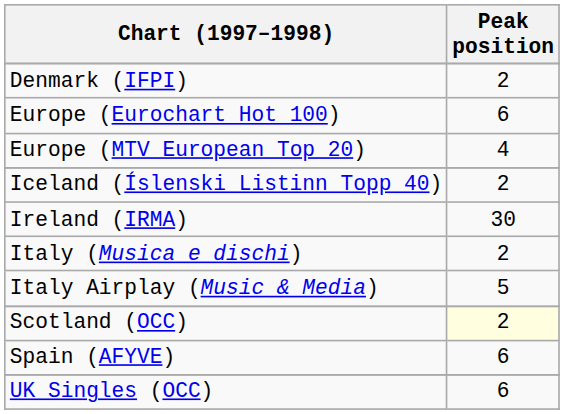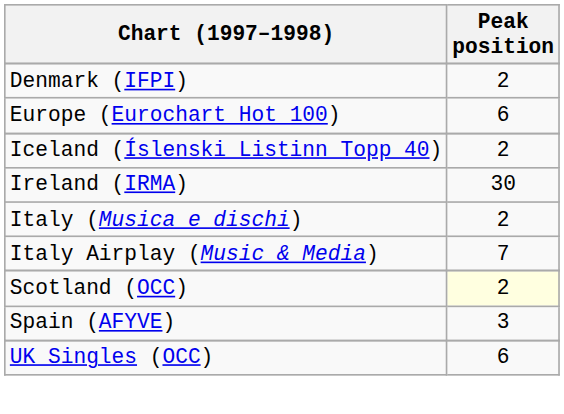 <table class="wikitable sortable">
 <tr>
 <th>Chart (1997–1998)</th>
 <th>Peak<br>position</th>
 </tr>
 <tr>
 </tr>
 <tr>
 </tr>
 <tr>
 </tr>
 <tr>
 <td>Denmark (<a href='#'>IFPI</a>)</td>
 <td align="center">2</td>
 </tr>
 <tr>
 <td>Europe (<a href='#'>Eurochart Hot 100</a>)</td>
 <td style="text-align:center;">6</td>
 </tr>
 <tr>
-<td>Europe (<a href='#'>MTV European Top 20</a>)</td>
-<td align="center">4</td>
-</tr>
-<tr>
 </tr>
 <tr>
 </tr>
 <tr>
 <td>Iceland (<a href='#'>Íslenski Listinn Topp 40</a>)</td>
 <td align="center">2</td>
 </tr>
 <tr>
 <td>Ireland (<a href='#'>IRMA</a>)</td>
 <td align="center">30</td>
 </tr>
 <tr>
 <td>Italy (<em><a href='#'>Musica e dischi</a></em>)</td>
 <td align="center">2</td>
 </tr>
 <tr>
 <td>Italy Airplay (<em><a href='#'>Music & Media</a></em>)</td>
-<td align="center">5</td>
+<td align="center">7</td>
 </tr>
 <tr>
 </tr>
 <tr>
 </tr>
 <tr>
 </tr>
 <tr>
 </tr>
 <tr>
 <td>Scotland (<a href='#'>OCC</a>)</td>
 <td align="center" style="background: lightyellow;">2</td>
 </tr>
 <tr>
 <td>Spain (<a href='#'>AFYVE</a>)</td>
-<td align="center">6</td>
+<td align="center">3</td>
 </tr>
 <tr>
 </tr>
 <tr>
 </tr>
 <tr>
 <td><a href='#'>UK Singles</a> (<a href='#'>OCC</a>)</td>
 <td align="center">6</td>
 </tr>
 </table>
